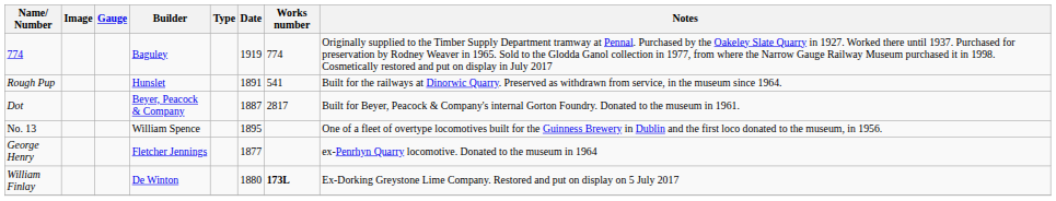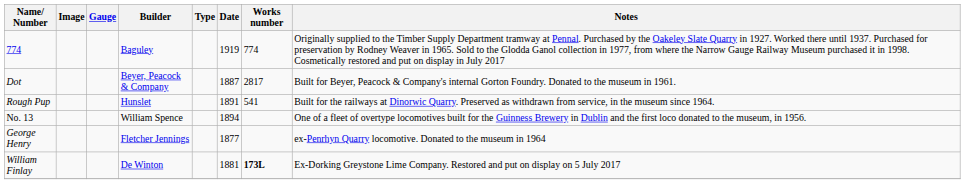 <table class="wikitable">
 <tr>
 <th>Name/ Number</th>
 <th>Image</th>
 <th><a href='#'>Gauge</a></th>
 <th>Builder</th>
 <th>Type</th>
 <th>Date</th>
 <th>Works number</th>
 <th>Notes</th>
 </tr>
 <tr>
 <td><a href='#'>774</a></td>
 <td></td>
 <td></td>
 <td><a href='#'>Baguley</a></td>
 <td></td>
 <td>1919</td>
 <td>774</td>
 <td>Originally supplied to the Timber Supply Department tramway at <a href='#'>Pennal</a>. Purchased by the <a href='#'>Oakeley Slate Quarry</a> in 1927. Worked there until 1937. Purchased for preservation by Rodney Weaver in 1965. Sold to the Glodda Ganol collection in 1977, from where the Narrow Gauge Railway Museum purchased it in 1998. Cosmetically restored and put on display in July 2017</td>
 </tr>
 <tr>
+<td><em>Dot</em></td>
+<td></td>
+<td></td>
+<td><a href='#'>Beyer, Peacock & Company</a></td>
+<td></td>
+<td>1887</td>
+<td>2817</td>
+<td>Built for Beyer, Peacock & Company's internal Gorton Foundry. Donated to the museum in 1961.</td>
+</tr>
+<tr>
 <td><em>Rough Pup</em></td>
 <td></td>
 <td></td>
 <td><a href='#'>Hunslet</a></td>
 <td></td>
 <td>1891</td>
 <td>541</td>
 <td>Built for the railways at <a href='#'>Dinorwic Quarry</a>. Preserved as withdrawn from service, in the museum since 1964.</td>
 </tr>
 <tr>
-<td><em>Dot</em></td>
-<td></td>
-<td></td>
-<td><a href='#'>Beyer, Peacock & Company</a></td>
-<td></td>
-<td>1887</td>
-<td>2817</td>
-<td>Built for Beyer, Peacock & Company's internal Gorton Foundry. Donated to the museum in 1961.</td>
-</tr>
-<tr>
 <td>No. 13</td>
 <td></td>
 <td></td>
 <td>William Spence</td>
 <td></td>
-<td>1895</td>
+<td>1894</td>
 <td></td>
 <td>One of a fleet of overtype locomotives built for the <a href='#'>Guinness Brewery</a> in <a href='#'>Dublin</a> and the first loco donated to the museum, in 1956.</td>
 </tr>
 <tr>
 <td><em>George Henry</em></td>
 <td></td>
 <td></td>
 <td><a href='#'>Fletcher Jennings</a></td>
 <td></td>
 <td>1877</td>
 <td></td>
 <td>ex-<a href='#'>Penrhyn Quarry</a> locomotive. Donated to the museum in 1964</td>
 </tr>
 <tr>
 <td><em>William Finlay</em></td>
 <td></td>
 <td></td>
 <td><a href='#'>De Winton</a></td>
 <td></td>
-<td>1880</td>
+<td>1881</td>
 <td><strong>173L</strong></td>
 <td>Ex-Dorking Greystone Lime Company. Restored and put on display on 5 July 2017</td>
 </tr>
 <tr>
 </tr>
 </table>
